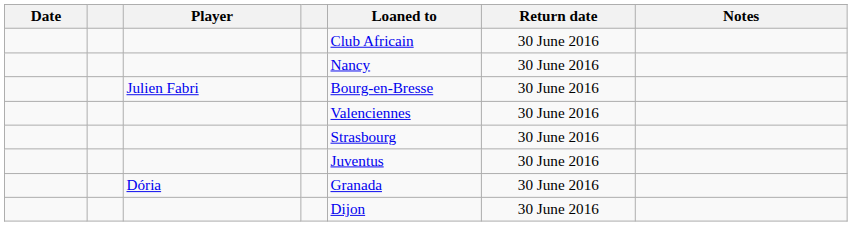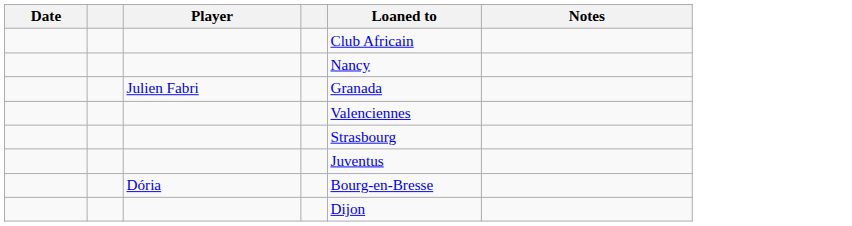 <table class="wikitable sortable">
 <tr>
 <th style="width:80px;">Date</th>
 <th style="width:30px;"></th>
 <th style="width:180px;">Player</th>
 <th style="width:20px;"></th>
 <th style="width:155px;">Loaned to</th>
-<th style="width:155px;" class="unsortable">Return date</th>
 <th style="width:215px;" class="unsortable">Notes</th>
 </tr>
 <tr>
 <td></td>
 <td align=center></td>
 <td> </td>
 <td></td>
 <td> <a href='#'>Club Africain</a></td>
-<td align=center>30 June 2016</td>
 <td align=center></td>
 </tr>
 <tr>
 <td></td>
 <td align=center></td>
 <td> </td>
 <td></td>
 <td> <a href='#'>Nancy</a></td>
-<td align=center>30 June 2016</td>
 <td align=center></td>
 </tr>
 <tr>
 <td></td>
 <td align=center></td>
 <td> <a href='#'>Julien Fabri</a></td>
 <td></td>
-<td> <a href='#'>Bourg-en-Bresse</a></td>
-<td align=center>30 June 2016</td>
+<td> <a href='#'>Granada</a></td>
 <td align=center></td>
 </tr>
 <tr>
 <td></td>
 <td align=center></td>
 <td> </td>
 <td></td>
 <td> <a href='#'>Valenciennes</a></td>
-<td align=center>30 June 2016</td>
 <td align=center></td>
 </tr>
 <tr>
 <td></td>
 <td align=center></td>
 <td> </td>
 <td></td>
 <td> <a href='#'>Strasbourg</a></td>
-<td align=center>30 June 2016</td>
 <td align=center></td>
 </tr>
 <tr>
 <td></td>
 <td align=center></td>
 <td> </td>
 <td></td>
 <td> <a href='#'>Juventus</a></td>
-<td align=center>30 June 2016</td>
 <td align=center></td>
 </tr>
 <tr>
 <td></td>
 <td align=center></td>
 <td> <a href='#'>Dória</a></td>
 <td></td>
-<td> <a href='#'>Granada</a></td>
-<td align=center>30 June 2016</td>
+<td> <a href='#'>Bourg-en-Bresse</a></td>
 <td align=center></td>
 </tr>
 <tr>
 <td></td>
 <td align=center></td>
 <td> </td>
 <td></td>
 <td> <a href='#'>Dijon</a></td>
-<td align=center>30 June 2016</td>
 <td align=center></td>
 </tr>
 </table>
